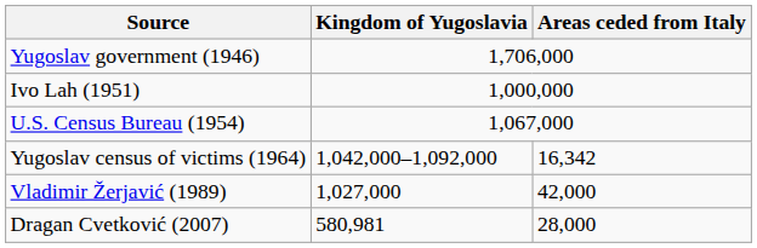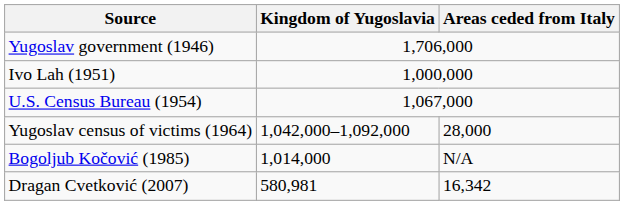 <table class="wikitable sortable">
 <tr>
 <th>Source</th>
 <th data-sort-type=number>Kingdom of Yugoslavia</th>
 <th>Areas ceded from Italy</th>
 </tr>
 <tr>
 <td><a href='#'>Yugoslav</a> government (1946)</td>
 <td colspan="2" align="center">1,706,000</td>
 </tr>
 <tr>
 <td>Ivo Lah (1951)</td>
 <td colspan="2" align="center">1,000,000</td>
 </tr>
 <tr>
 <td><a href='#'>U.S. Census Bureau</a> (1954)</td>
 <td colspan="2" align="center">1,067,000</td>
 </tr>
 <tr>
 <td>Yugoslav census of victims (1964)</td>
 <td>1,042,000–1,092,000</td>
-<td>16,342</td>
+<td>28,000</td>
 </tr>
 <tr>
-<td><a href='#'>Vladimir Žerjavić</a> (1989)</td>
-<td>1,027,000</td>
-<td>42,000</td>
+<td><a href='#'>Bogoljub Kočović</a> (1985)</td>
+<td>1,014,000</td>
+<td>N/A</td>
 </tr>
 <tr>
 <td>Dragan Cvetković (2007)</td>
 <td>580,981</td>
-<td>28,000</td>
+<td>16,342</td>
 </tr>
 </table>
